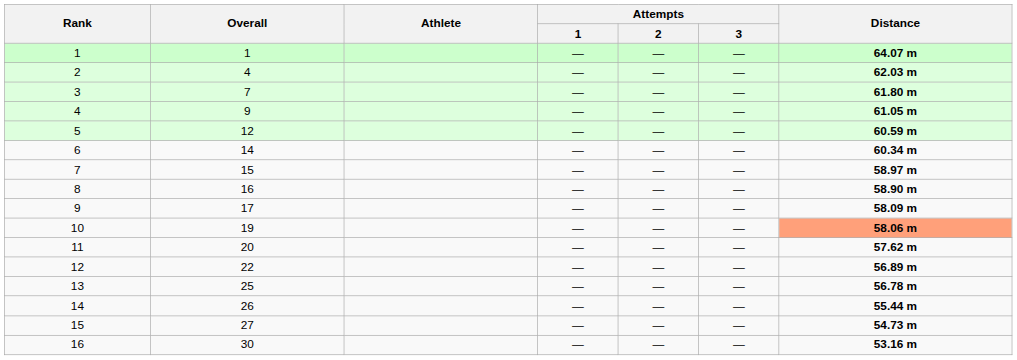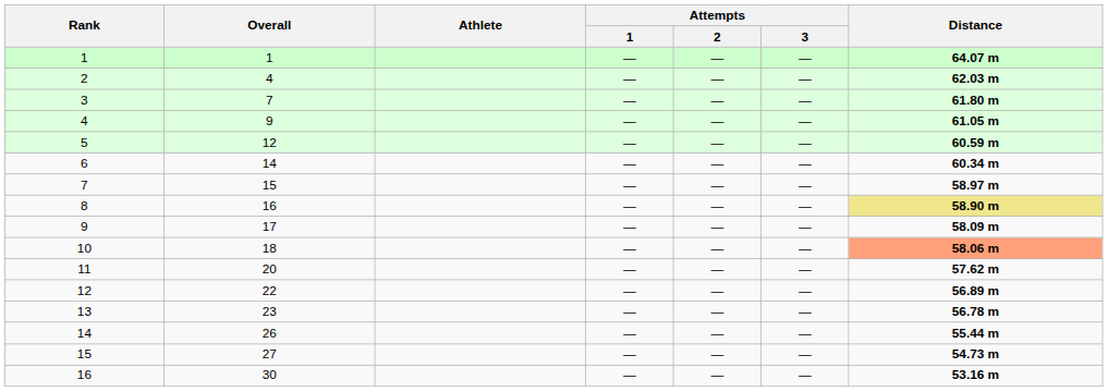 <table class="wikitable" style=" text-align:center; font-size:110%;" width="95%">
 <tr>
 <th rowspan="2">Rank</th>
 <th rowspan="2">Overall</th>
 <th rowspan="2">Athlete</th>
 <th colspan="3">Attempts</th>
 <th rowspan="2">Distance</th>
 </tr>
 <tr>
 <th>1</th>
 <th>2</th>
 <th>3</th>
 </tr>
 <tr style="background:#ccffcc;">
 <td>1</td>
 <td>1</td>
 <td align=left></td>
 <td>—</td>
 <td>—</td>
 <td>—</td>
 <td><strong>64.07 m</strong></td>
 </tr>
 <tr style="background:#ddffdd;">
 <td>2</td>
 <td>4</td>
 <td align=left></td>
 <td>—</td>
 <td>—</td>
 <td>—</td>
 <td><strong>62.03 m</strong></td>
 </tr>
 <tr style="background:#ddffdd;">
 <td>3</td>
 <td>7</td>
 <td align=left></td>
 <td>—</td>
 <td>—</td>
 <td>—</td>
 <td><strong>61.80 m</strong></td>
 </tr>
 <tr style="background:#ddffdd;">
 <td>4</td>
 <td>9</td>
 <td align=left></td>
 <td>—</td>
 <td>—</td>
 <td>—</td>
 <td><strong>61.05 m</strong></td>
 </tr>
 <tr style="background:#ddffdd;">
 <td>5</td>
 <td>12</td>
 <td align=left></td>
 <td>—</td>
 <td>—</td>
 <td>—</td>
 <td><strong>60.59 m</strong></td>
 </tr>
 <tr>
 <td>6</td>
 <td>14</td>
 <td align=left></td>
 <td>—</td>
 <td>—</td>
 <td>—</td>
 <td><strong>60.34 m</strong></td>
 </tr>
 <tr>
 <td>7</td>
 <td>15</td>
 <td align=left></td>
 <td>—</td>
 <td>—</td>
 <td>—</td>
 <td><strong>58.97 m</strong></td>
 </tr>
 <tr>
 <td>8</td>
 <td>16</td>
 <td align=left></td>
 <td>—</td>
 <td>—</td>
 <td>—</td>
-<td><strong>58.90 m</strong></td>
+<td style="background: khaki;"><strong>58.90 m</strong></td>
 </tr>
 <tr>
 <td>9</td>
 <td>17</td>
 <td align=left></td>
 <td>—</td>
 <td>—</td>
 <td>—</td>
 <td><strong>58.09 m</strong></td>
 </tr>
 <tr>
 <td>10</td>
-<td>19</td>
+<td>18</td>
 <td align=left></td>
 <td>—</td>
 <td>—</td>
 <td>—</td>
 <td style="background: lightsalmon;"><strong>58.06 m</strong></td>
 </tr>
 <tr>
 <td>11</td>
 <td>20</td>
 <td align=left></td>
 <td>—</td>
 <td>—</td>
 <td>—</td>
 <td><strong>57.62 m</strong></td>
 </tr>
 <tr>
 <td>12</td>
 <td>22</td>
 <td align=left></td>
 <td>—</td>
 <td>—</td>
 <td>—</td>
 <td><strong>56.89 m</strong></td>
 </tr>
 <tr>
 <td>13</td>
-<td>25</td>
+<td>23</td>
 <td align=left></td>
 <td>—</td>
 <td>—</td>
 <td>—</td>
 <td><strong>56.78 m</strong></td>
 </tr>
 <tr>
 <td>14</td>
 <td>26</td>
 <td align=left></td>
 <td>—</td>
 <td>—</td>
 <td>—</td>
 <td><strong>55.44 m</strong></td>
 </tr>
 <tr>
 <td>15</td>
 <td>27</td>
 <td align=left></td>
 <td>—</td>
 <td>—</td>
 <td>—</td>
 <td><strong>54.73 m</strong></td>
 </tr>
 <tr>
 <td>16</td>
 <td>30</td>
 <td align=left></td>
 <td>—</td>
 <td>—</td>
 <td>—</td>
 <td><strong>53.16 m</strong></td>
 </tr>
 </table>
